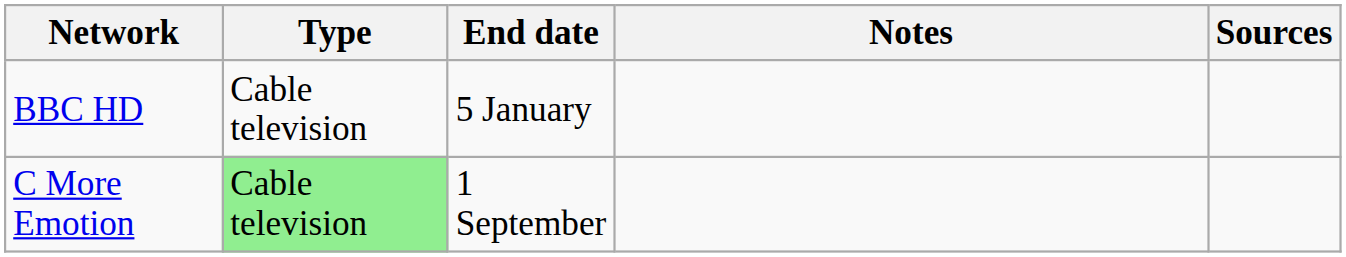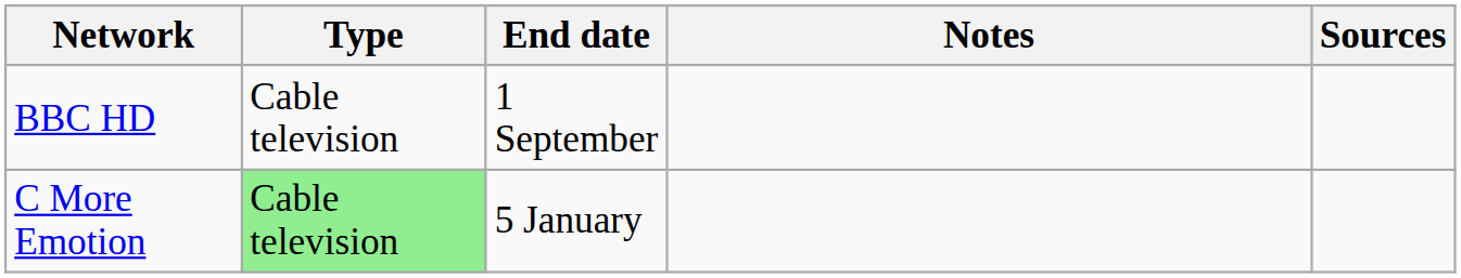 <table class="wikitable">
 <tr>
 <th style="text-align:center; width:125px">Network</th>
 <th style="text-align:center; width:130px">Type</th>
 <th style="text-align:center; width:60px">End date</th>
 <th style="text-align:center; width:500px">Notes</th>
 <th style="text-align:center; width:30px">Sources</th>
 </tr>
 <tr>
 <td><a href='#'>BBC HD</a></td>
 <td>Cable television</td>
-<td>5 January</td>
+<td>1 September</td>
 <td></td>
 <td></td>
 </tr>
 <tr>
 <td><a href='#'>C More Emotion</a></td>
 <td style="background: lightgreen;">Cable television</td>
-<td>1 September</td>
+<td>5 January</td>
 <td></td>
 <td></td>
 </tr>
 </table>
